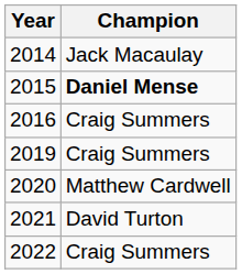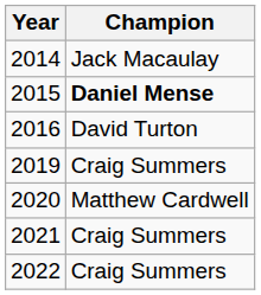 <table class="wikitable">
 <tr>
 <th>Year</th>
 <th>Champion</th>
 </tr>
 <tr>
 <td>2014</td>
 <td>Jack Macaulay</td>
 </tr>
 <tr>
 <td>2015</td>
 <td><strong>Daniel Mense</strong></td>
 </tr>
 <tr>
 <td>2016</td>
-<td>Craig Summers</td>
+<td>David Turton</td>
 </tr>
 <tr>
 <td>2019</td>
 <td>Craig Summers</td>
 </tr>
 <tr>
 <td>2020</td>
 <td>Matthew Cardwell</td>
 </tr>
 <tr>
 <td>2021</td>
-<td>David Turton</td>
+<td>Craig Summers</td>
 </tr>
 <tr>
 <td>2022</td>
 <td>Craig Summers</td>
 </tr>
 </table>
